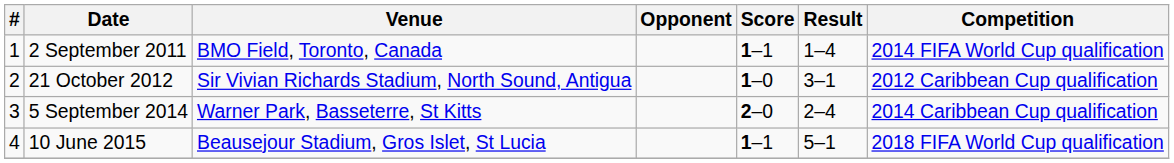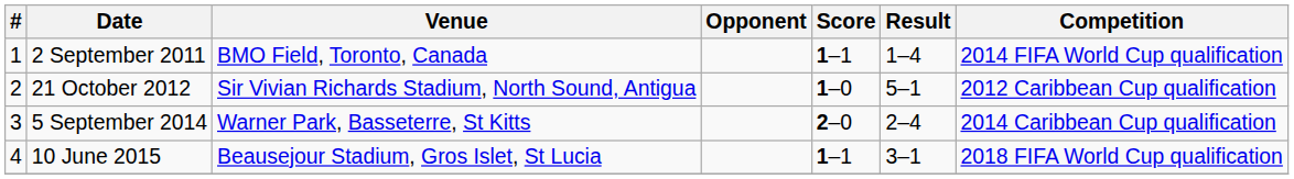 <table class="wikitable">
 <tr>
 <th>#</th>
 <th>Date</th>
 <th>Venue</th>
 <th>Opponent</th>
 <th>Score</th>
 <th>Result</th>
 <th>Competition</th>
 </tr>
 <tr>
 <td>1</td>
 <td>2 September 2011</td>
 <td><a href='#'>BMO Field</a>, <a href='#'>Toronto</a>, <a href='#'>Canada</a></td>
 <td></td>
 <td><strong>1</strong>–1</td>
 <td>1–4</td>
 <td><a href='#'>2014 FIFA World Cup qualification</a></td>
 </tr>
 <tr>
 <td>2</td>
 <td>21 October 2012</td>
 <td><a href='#'>Sir Vivian Richards Stadium</a>, <a href='#'>North Sound, Antigua</a></td>
 <td></td>
 <td><strong>1</strong>–0</td>
-<td>3–1</td>
+<td>5–1</td>
 <td><a href='#'>2012 Caribbean Cup qualification</a></td>
 </tr>
 <tr>
 <td>3</td>
 <td>5 September 2014</td>
 <td><a href='#'>Warner Park</a>, <a href='#'>Basseterre</a>, <a href='#'>St Kitts</a></td>
 <td></td>
 <td><strong>2</strong>–0</td>
 <td>2–4</td>
 <td><a href='#'>2014 Caribbean Cup qualification</a></td>
 </tr>
 <tr>
 <td>4</td>
 <td>10 June 2015</td>
 <td><a href='#'>Beausejour Stadium</a>, <a href='#'>Gros Islet</a>, <a href='#'>St Lucia</a></td>
 <td></td>
 <td><strong>1</strong>–1</td>
-<td>5–1</td>
+<td>3–1</td>
 <td><a href='#'>2018 FIFA World Cup qualification</a></td>
 </tr>
 <tr>
 </tr>
 </table>
